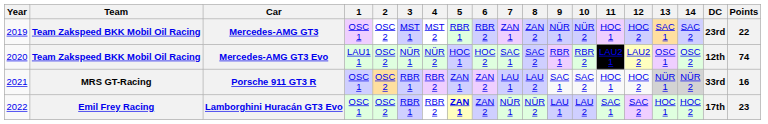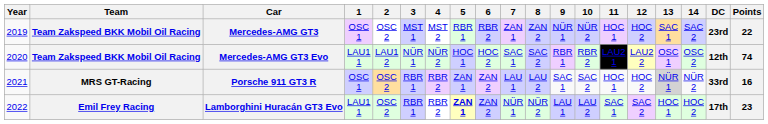 <table class="wikitable" style="text-align:center; font-size:85%">
 <tr>
 <th>Year</th>
 <th>Team</th>
 <th>Car</th>
 <th>1</th>
 <th>2</th>
 <th>3</th>
 <th>4</th>
 <th>5</th>
 <th>6</th>
 <th>7</th>
 <th>8</th>
 <th>9</th>
 <th>10</th>
 <th>11</th>
 <th>12</th>
 <th>13</th>
 <th>14</th>
 <th>DC</th>
 <th>Points</th>
 </tr>
 <tr>
 <td><a href='#'>2019</a></td>
 <th nowrap><a href='#'>Team Zakspeed BKK Mobil Oil Racing</a></th>
 <th nowrap><a href='#'>Mercedes-AMG GT3</a></th>
 <td style="background:#EFCFFF;"><a href='#'>OSC<br>1</a><br></td>
 <td style="background:#FFFFFF;"><a href='#'>OSC<br>2</a><br></td>
 <td style="background:#CFCFFF;"><a href='#'>MST<br>1</a><br></td>
 <td style="background:#FFFFFF;"><a href='#'>MST<br>2</a><br></td>
 <td style="background:#DFFFDF;"><a href='#'>RBR<br>1</a><br></td>
 <td style="background:#CFCFFF;"><a href='#'>RBR<br>2</a><br></td>
 <td style="background:#EFCFFF;"><a href='#'>ZAN<br>1</a><br></td>
 <td style="background:#CFCFFF;"><a href='#'>ZAN<br>2</a><br></td>
 <td style="background:#CFCFFF;"><a href='#'>NÜR<br>1</a><br></td>
 <td style="background:#CFCFFF;"><a href='#'>NÜR<br>2</a><br></td>
 <td style="background:#EFCFFF;"><a href='#'>HOC<br>1</a><br></td>
 <td style="background:#CFCFFF;"><a href='#'>HOC<br>2</a><br></td>
 <td style="background:#FFDF9F;"><a href='#'>SAC<br>1</a><br></td>
 <td style="background:#CFCFFF;"><a href='#'>SAC<br>2</a><br></td>
 <th>23rd</th>
 <th>22</th>
 </tr>
 <tr>
 <td><a href='#'>2020</a></td>
 <th nowrap><a href='#'>Team Zakspeed BKK Mobil Oil Racing</a></th>
 <th nowrap><a href='#'>Mercedes-AMG GT3 Evo</a></th>
 <td style="background:#DFFFDF;"><a href='#'>LAU1<br>1</a><br></td>
-<td style="background:#DFFFDF;"><a href='#'>OSC<br>2</a><br></td>
+<td style="background:#DFFFDF;"><a href='#'>LAU1<br>2</a><br></td>
 <td style="background:#DFFFDF;"><a href='#'>NÜR<br>1</a><br></td>
 <td style="background:#DFFFDF;"><a href='#'>NÜR<br>2</a><br></td>
 <td style="background:#CFCFFF;"><a href='#'>HOC<br>1</a><br></td>
 <td style="background:#DFFFDF;"><a href='#'>HOC<br>2</a><br></td>
 <td style="background:#DFFFDF;"><a href='#'>SAC<br>1</a><br></td>
 <td style="background:#CFCFFF;"><a href='#'>SAC<br>2</a><br></td>
 <td style="background:#EFCFFF;"><a href='#'>RBR<br>1</a><br></td>
 <td style="background:#DFFFDF;"><a href='#'>RBR<br>2</a><br></td>
 <td style="background:#000000;color:white"><a href='#'><span>LAU2<br>1</span></a><br></td>
 <td style="background:#FFFFBF;"><a href='#'>LAU2<br>2</a><br></td>
 <td style="background:#EFCFFF;"><a href='#'>OSC<br>1</a><br></td>
 <td style="background:#DFFFDF;"><a href='#'>OSC<br>2</a><br></td>
 <th>12th</th>
 <th>74</th>
 </tr>
 <tr>
 <td><a href='#'>2021</a></td>
 <th nowrap>MRS GT-Racing</th>
 <th nowrap><a href='#'>Porsche 911 GT3 R</a></th>
 <td style="background:#CFCFFF;"><a href='#'>OSC<br>1</a><br></td>
 <td style="background:#FFDF9F;"><a href='#'>OSC<br>2</a><br></td>
 <td style="background:#CFCFFF;"><a href='#'>RBR<br>1</a><br></td>
 <td style="background:#EFCFFF;"><a href='#'>RBR<br>2</a><br></td>
 <td style="background:#CFCFFF;"><a href='#'>ZAN<br>1</a><br></td>
 <td style="background:#EFCFFF;"><a href='#'>ZAN<br>2</a><br></td>
 <td style="background:#CFCFFF;"><a href='#'>LAU<br>1</a><br></td>
 <td style="background:#CFCFFF;"><a href='#'>LAU<br>2</a><br></td>
 <td><a href='#'>SAC<br>1</a></td>
 <td><a href='#'>SAC<br>2</a></td>
 <td><a href='#'>HOC<br>1</a></td>
 <td><a href='#'>HOC<br>2</a></td>
 <td style="background: lightgrey;"><a href='#'>NÜR<br>1</a></td>
-<td style="background: lightgrey;"><a href='#'>NÜR<br>2</a></td>
+<td><a href='#'>NÜR<br>2</a></td>
 <th>33rd</th>
 <th>16</th>
 </tr>
 <tr>
 <td><a href='#'>2022</a></td>
 <th nowrap><a href='#'>Emil Frey Racing</a></th>
 <th nowrap><a href='#'>Lamborghini Huracán GT3 Evo</a></th>
-<td style="background:#DFFFDF;"><a href='#'>OSC<br>1</a><br></td>
+<td style="background:#DFFFDF;"><a href='#'>LAU1<br>1</a><br></td>
 <td style="background:#DFFFDF;"><a href='#'>OSC<br>2</a><br></td>
 <td style="background:#CFCFFF;"><a href='#'>RBR<br>1</a><br></td>
 <td style="background:#FFFFFF;"><a href='#'>RBR<br>2</a><br></td>
 <td style="background:#FFFFBF;"><strong><a href='#'>ZAN<br>1</a></strong><br></td>
 <td style="background:#CFCFFF;"><a href='#'>ZAN<br>2</a><br></td>
 <td style="background:#DFFFDF;"><a href='#'>NÜR<br>1</a><br></td>
 <td style="background:#DFFFDF;"><a href='#'>NÜR<br>2</a><br></td>
 <td style="background:#CFCFFF;"><a href='#'>LAU<br>1</a><br></td>
 <td style="background:#CFCFFF;"><a href='#'>LAU<br>2</a><br></td>
 <td style="background:#DFFFDF;"><a href='#'>SAC<br>1</a><br></td>
 <td style="background:#EFCFFF;"><a href='#'>SAC<br>2</a><br></td>
 <td style="background:#DFFFDF;"><a href='#'>HOC<br>1</a><br></td>
 <td style="background:#DFFFDF;"><a href='#'>HOC<br>2</a><br></td>
 <th>17th</th>
 <th>23</th>
 </tr>
 </table>
